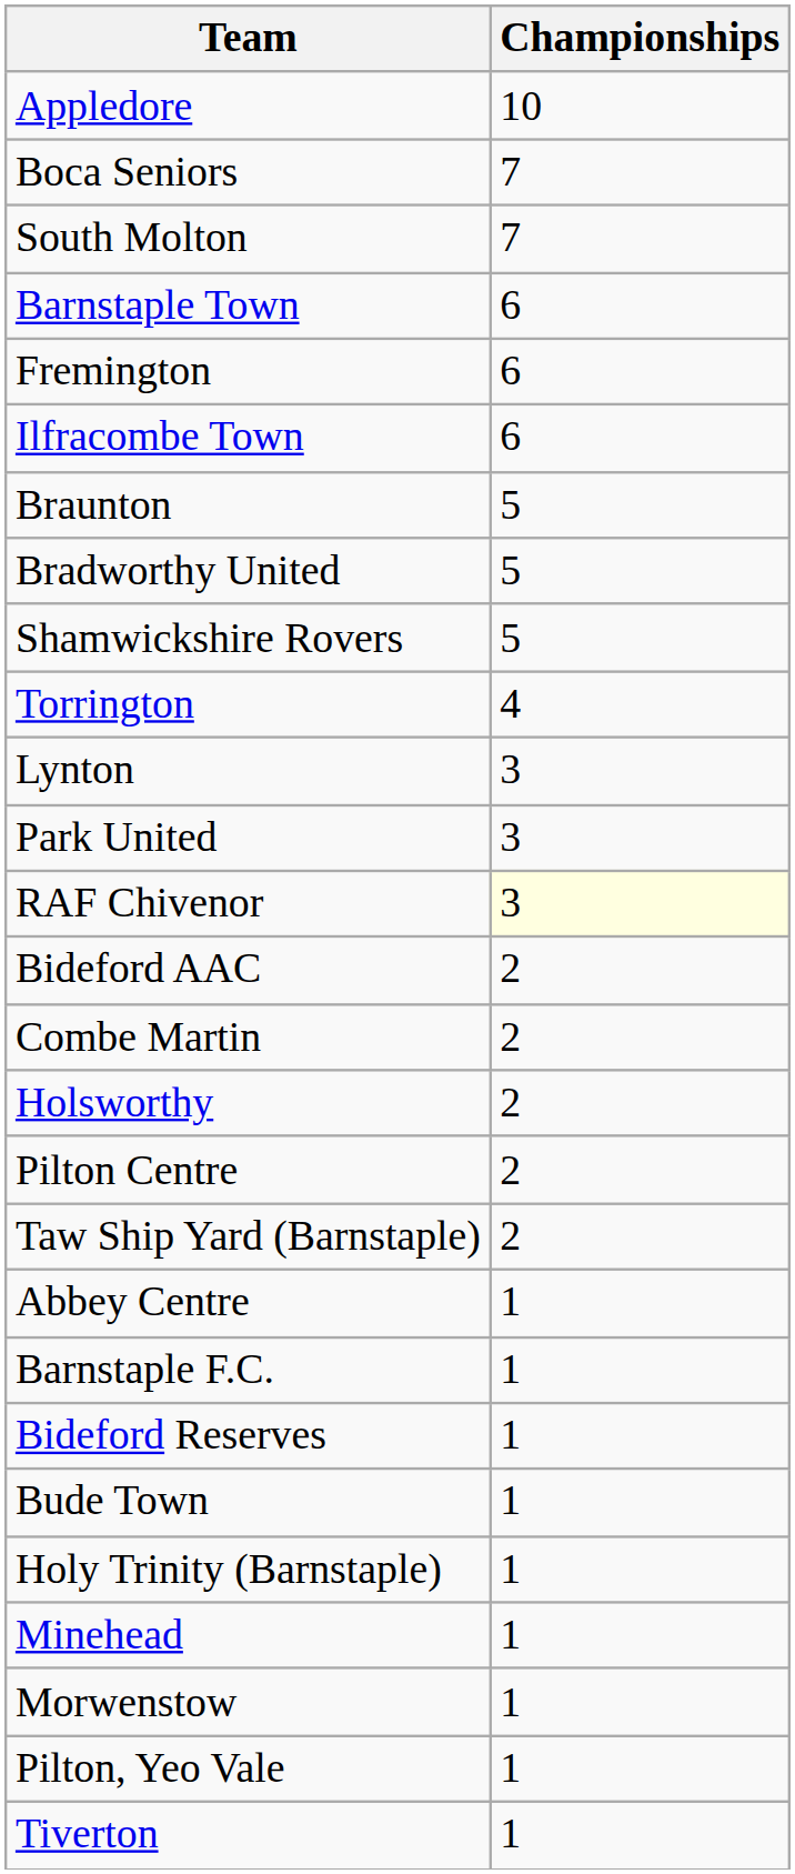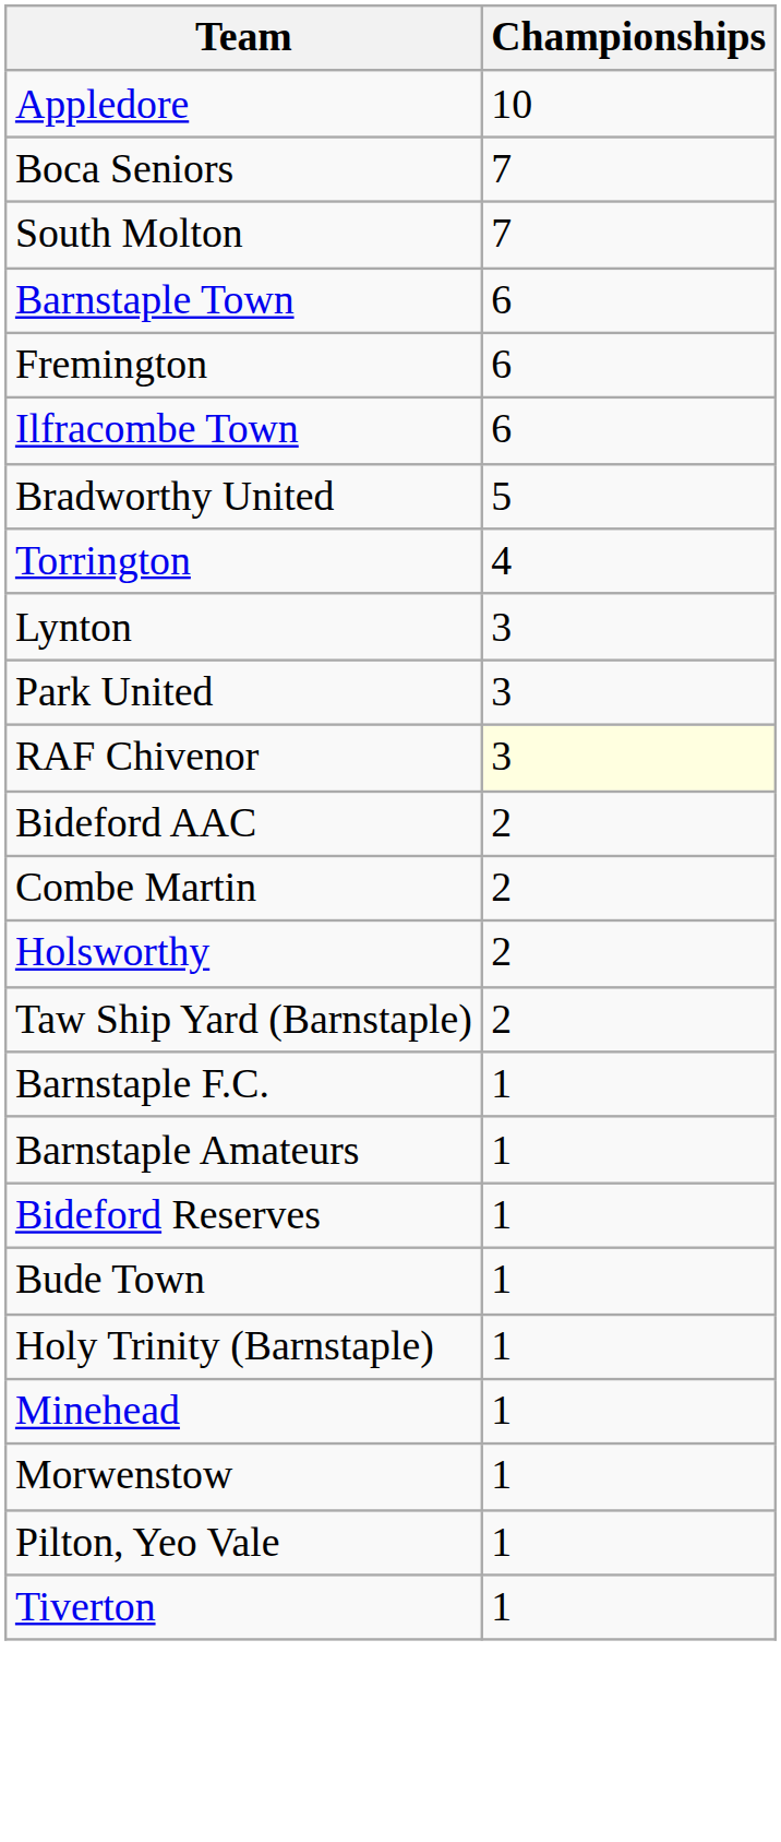 <table class="wikitable">
 <tr align=centre>
 <th>Team</th>
 <th>Championships</th>
 </tr>
 <tr>
 <td><a href='#'>Appledore</a></td>
 <td>10</td>
 </tr>
 <tr>
 <td>Boca Seniors</td>
 <td>7</td>
 </tr>
 <tr>
 <td>South Molton</td>
 <td>7</td>
 </tr>
 <tr>
 <td><a href='#'>Barnstaple Town</a></td>
 <td>6</td>
 </tr>
 <tr>
 <td>Fremington</td>
 <td>6</td>
 </tr>
 <tr>
 <td><a href='#'>Ilfracombe Town</a></td>
 <td>6</td>
 </tr>
 <tr>
-<td>Braunton</td>
-<td>5</td>
-</tr>
-<tr>
 <td>Bradworthy United</td>
-<td>5</td>
-</tr>
-<tr>
-<td>Shamwickshire Rovers</td>
 <td>5</td>
 </tr>
 <tr>
 <td><a href='#'>Torrington</a></td>
 <td>4</td>
 </tr>
 <tr>
 <td>Lynton</td>
 <td>3</td>
 </tr>
 <tr>
 <td>Park United</td>
 <td>3</td>
 </tr>
 <tr>
 <td>RAF Chivenor</td>
 <td style="background: lightyellow;">3</td>
 </tr>
 <tr>
 <td>Bideford AAC</td>
 <td>2</td>
 </tr>
 <tr>
 <td>Combe Martin</td>
 <td>2</td>
 </tr>
 <tr>
 <td><a href='#'>Holsworthy</a></td>
 <td>2</td>
 </tr>
 <tr>
-<td>Pilton Centre</td>
-<td>2</td>
-</tr>
-<tr>
 <td>Taw Ship Yard (Barnstaple)</td>
 <td>2</td>
 </tr>
 <tr>
-<td>Abbey Centre</td>
+<td>Barnstaple F.C.</td>
 <td>1</td>
 </tr>
 <tr>
-<td>Barnstaple F.C.</td>
+<td>Barnstaple Amateurs</td>
 <td>1</td>
 </tr>
 <tr>
 <td><a href='#'>Bideford</a> Reserves</td>
 <td>1</td>
 </tr>
 <tr>
 <td>Bude Town</td>
 <td>1</td>
 </tr>
 <tr>
 <td>Holy Trinity (Barnstaple)</td>
 <td>1</td>
 </tr>
 <tr>
 <td><a href='#'>Minehead</a></td>
 <td>1</td>
 </tr>
 <tr>
 <td>Morwenstow</td>
 <td>1</td>
 </tr>
 <tr>
 <td>Pilton, Yeo Vale</td>
 <td>1</td>
 </tr>
 <tr>
 <td><a href='#'>Tiverton</a></td>
 <td>1</td>
 </tr>
 </table>
